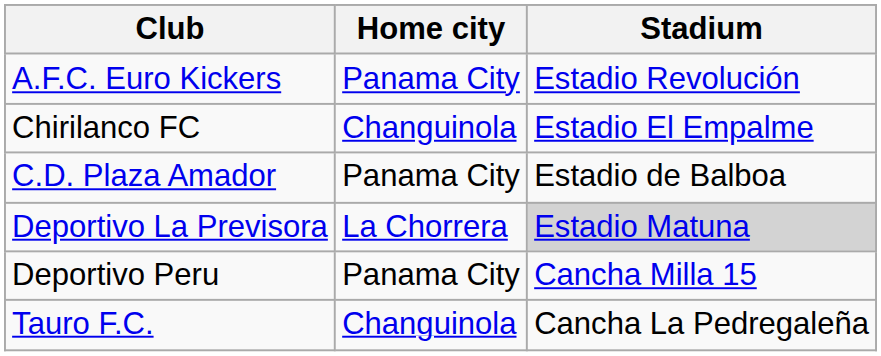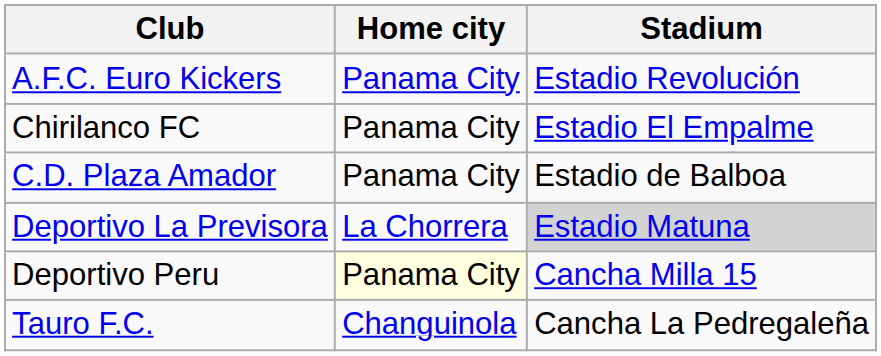 <table class="wikitable sortable">
 <tr>
 <th>Club</th>
 <th>Home city</th>
 <th>Stadium</th>
 </tr>
 <tr>
 <td><a href='#'>A.F.C. Euro Kickers</a></td>
 <td><a href='#'>Panama City</a></td>
 <td><a href='#'>Estadio Revolución</a></td>
 </tr>
 <tr>
 <td>Chirilanco FC</td>
-<td><a href='#'>Changuinola</a></td>
+<td>Panama City</td>
 <td><a href='#'>Estadio El Empalme</a></td>
 </tr>
 <tr>
 <td><a href='#'>C.D. Plaza Amador</a></td>
 <td>Panama City</td>
 <td>Estadio de Balboa</td>
 </tr>
 <tr>
 <td><a href='#'>Deportivo La Previsora</a></td>
 <td><a href='#'>La Chorrera</a></td>
 <td style="background: lightgrey;"><a href='#'>Estadio Matuna</a></td>
 </tr>
 <tr>
 <td>Deportivo Peru</td>
-<td>Panama City</td>
+<td style="background: lightyellow;">Panama City</td>
 <td><a href='#'>Cancha Milla 15</a></td>
 </tr>
 <tr>
 <td><a href='#'>Tauro F.C.</a></td>
 <td><a href='#'>Changuinola</a></td>
 <td>Cancha La Pedregaleña</td>
 </tr>
 </table>
